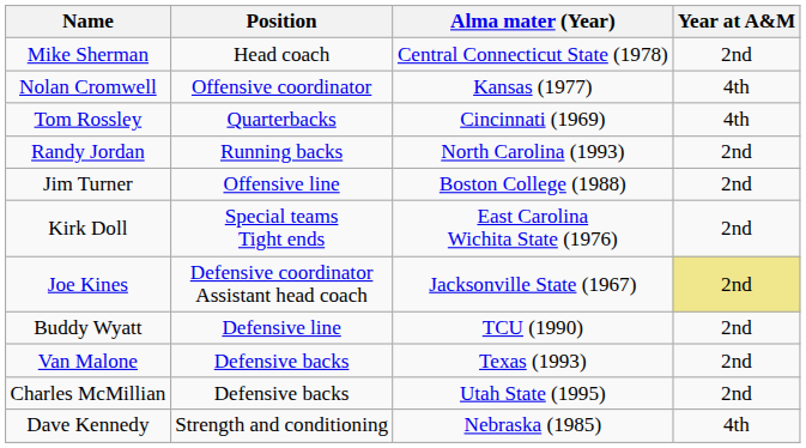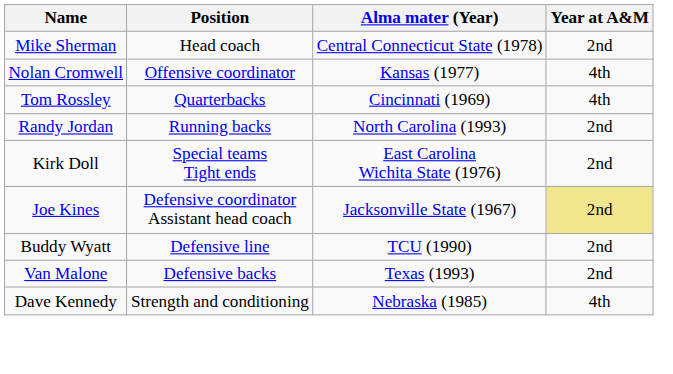 <table class="wikitable">
 <tr>
 <th>Name</th>
 <th>Position</th>
 <th><a href='#'>Alma mater</a> (Year)</th>
 <th>Year at A&M</th>
 </tr>
 <tr align="center">
 <td><a href='#'>Mike Sherman</a></td>
 <td>Head coach</td>
 <td><a href='#'>Central Connecticut State</a> (1978)</td>
 <td>2nd</td>
 </tr>
 <tr align="center">
 <td><a href='#'>Nolan Cromwell</a></td>
 <td><a href='#'>Offensive coordinator</a></td>
 <td><a href='#'>Kansas</a> (1977)</td>
 <td>4th</td>
 </tr>
 <tr align="center">
 <td><a href='#'>Tom Rossley</a></td>
 <td><a href='#'>Quarterbacks</a></td>
 <td><a href='#'>Cincinnati</a> (1969)</td>
 <td>4th</td>
 </tr>
 <tr align="center">
 <td><a href='#'>Randy Jordan</a></td>
 <td><a href='#'>Running backs</a></td>
 <td><a href='#'>North Carolina</a> (1993)</td>
 <td>2nd</td>
 </tr>
 <tr align="center">
-<td>Jim Turner</td>
-<td><a href='#'>Offensive line</a></td>
-<td><a href='#'>Boston College</a> (1988)</td>
-<td>2nd</td>
-</tr>
-<tr align="center">
 <td>Kirk Doll</td>
 <td><a href='#'>Special teams</a><br><a href='#'>Tight ends</a></td>
 <td><a href='#'>East Carolina</a><br><a href='#'>Wichita State</a> (1976)</td>
 <td>2nd</td>
 </tr>
 <tr align="center">
 <td><a href='#'>Joe Kines</a></td>
 <td><a href='#'>Defensive coordinator</a><br>Assistant head coach</td>
 <td><a href='#'>Jacksonville State</a> (1967)</td>
 <td style="background: khaki;">2nd</td>
 </tr>
 <tr align="center">
 <td>Buddy Wyatt</td>
 <td><a href='#'>Defensive line</a></td>
 <td><a href='#'>TCU</a> (1990)</td>
 <td>2nd</td>
 </tr>
 <tr align="center">
 <td><a href='#'>Van Malone</a></td>
 <td><a href='#'>Defensive backs</a></td>
 <td><a href='#'>Texas</a> (1993)</td>
 <td>2nd</td>
 </tr>
 <tr align="center">
-<td>Charles McMillian</td>
-<td>Defensive backs</td>
-<td><a href='#'>Utah State</a> (1995)</td>
-<td>2nd</td>
-</tr>
-<tr align="center">
 <td>Dave Kennedy</td>
 <td>Strength and conditioning</td>
 <td><a href='#'>Nebraska</a> (1985)</td>
 <td>4th</td>
 </tr>
 </table>
